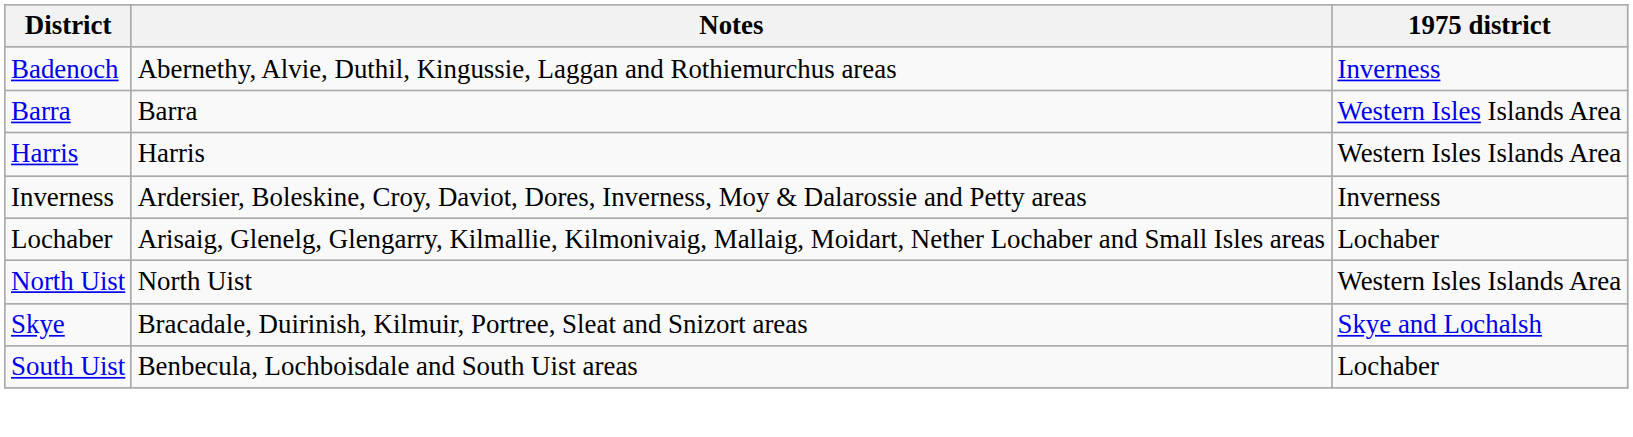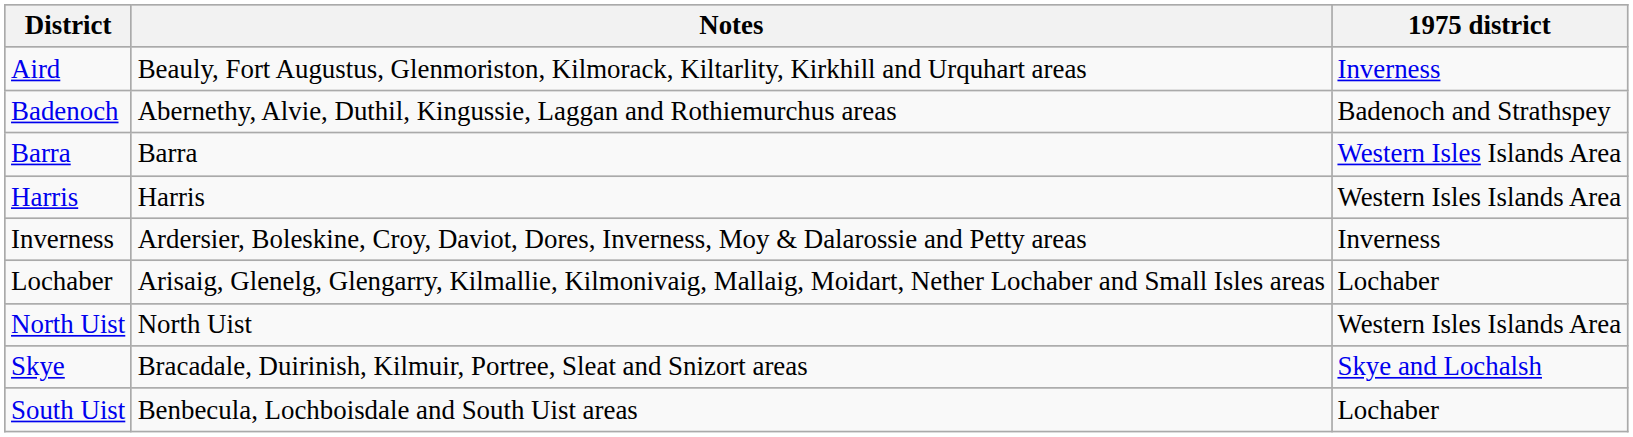 <table class="wikitable">
 <tr>
 <th>District</th>
 <th>Notes</th>
 <th>1975 district</th>
 </tr>
 <tr>
+<td><a href='#'>Aird</a></td>
+<td>Beauly, Fort Augustus, Glenmoriston, Kilmorack, Kiltarlity, Kirkhill and Urquhart areas</td>
+<td><a href='#'>Inverness</a></td>
+</tr>
+<tr>
 <td><a href='#'>Badenoch</a></td>
 <td>Abernethy, Alvie, Duthil, Kingussie, Laggan and Rothiemurchus areas</td>
-<td><a href='#'>Inverness</a></td>
+<td>Badenoch and Strathspey</td>
 </tr>
 <tr>
 <td><a href='#'>Barra</a></td>
 <td>Barra</td>
 <td><a href='#'>Western Isles</a> Islands Area</td>
 </tr>
 <tr>
 <td><a href='#'>Harris</a></td>
 <td>Harris</td>
 <td>Western Isles Islands Area</td>
 </tr>
 <tr>
 <td>Inverness</td>
 <td>Ardersier, Boleskine, Croy, Daviot, Dores, Inverness, Moy & Dalarossie and Petty areas</td>
 <td>Inverness</td>
 </tr>
 <tr>
 <td>Lochaber</td>
 <td>Arisaig, Glenelg, Glengarry, Kilmallie, Kilmonivaig, Mallaig, Moidart, Nether Lochaber and Small Isles areas</td>
 <td>Lochaber</td>
 </tr>
 <tr>
 <td><a href='#'>North Uist</a></td>
 <td>North Uist</td>
 <td>Western Isles Islands Area</td>
 </tr>
 <tr>
 <td><a href='#'>Skye</a></td>
 <td>Bracadale, Duirinish, Kilmuir, Portree, Sleat and Snizort areas</td>
 <td><a href='#'>Skye and Lochalsh</a></td>
 </tr>
 <tr>
 <td><a href='#'>South Uist</a></td>
 <td>Benbecula, Lochboisdale and South Uist areas</td>
 <td>Lochaber</td>
 </tr>
 </table>
